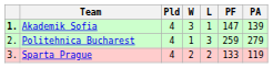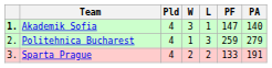 <table class=wikitable style="text-align:center">
 <tr>
 <th width=15></th>
 <th width=200>Team</th>
 <th width=20>Pld</th>
 <th width=20>W</th>
 <th width=20>L</th>
 <th width=30>PF</th>
 <th width=30>PA</th>
 </tr>
 <tr style="background: #ccffcc;">
 <td><strong>1.</strong></td>
 <td align=left> <a href='#'>Akademik Sofia</a></td>
 <td>4</td>
 <td>3</td>
 <td>1</td>
 <td>147</td>
-<td>139</td>
+<td>140</td>
 </tr>
 <tr style="background: #ccffcc;">
 <td>2.</td>
 <td align=left> <a href='#'>Politehnica Bucharest</a></td>
 <td>4</td>
 <td>1</td>
 <td>3</td>
 <td>259</td>
 <td>279</td>
 </tr>
 <tr style="background: #ffcccc;">
 <td>3.</td>
 <td align=left> <a href='#'>Sparta Prague</a></td>
 <td>4</td>
 <td>2</td>
 <td>2</td>
 <td>133</td>
-<td>119</td>
+<td>191</td>
 </tr>
 </table>
